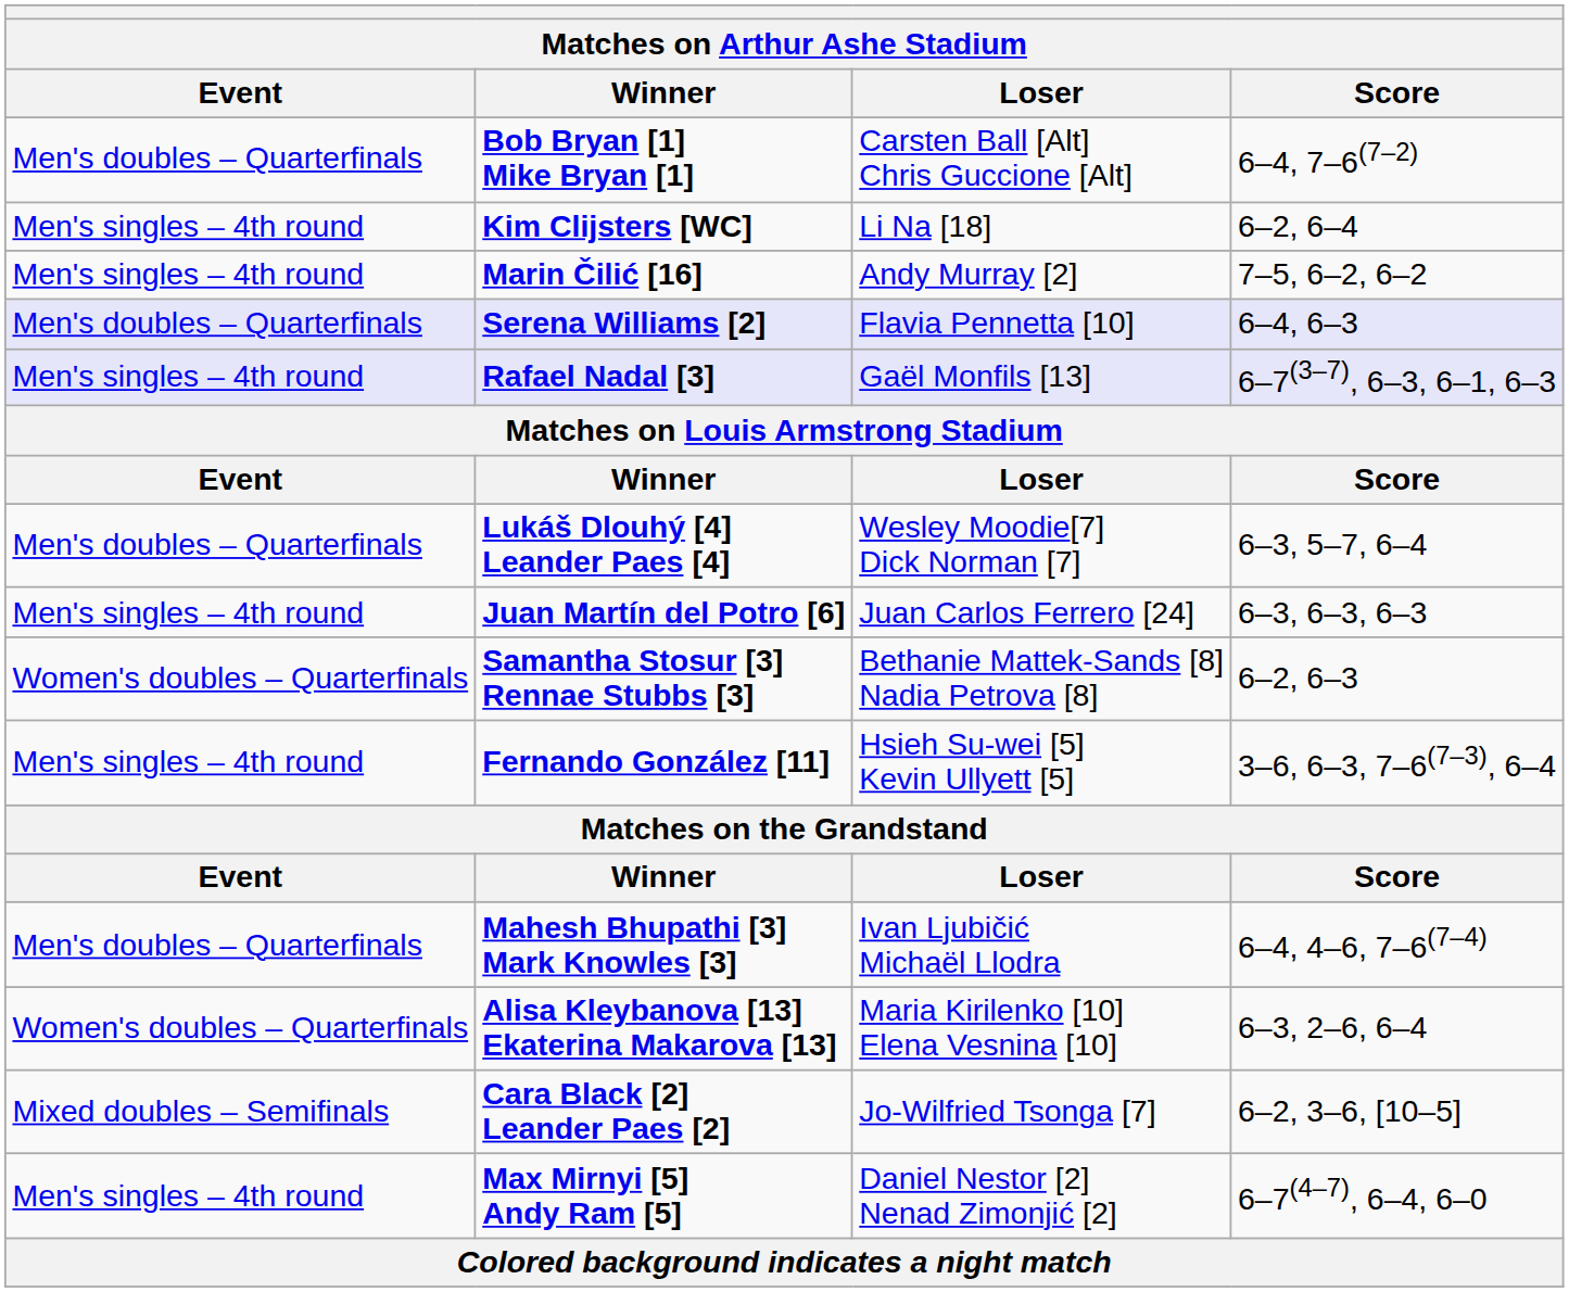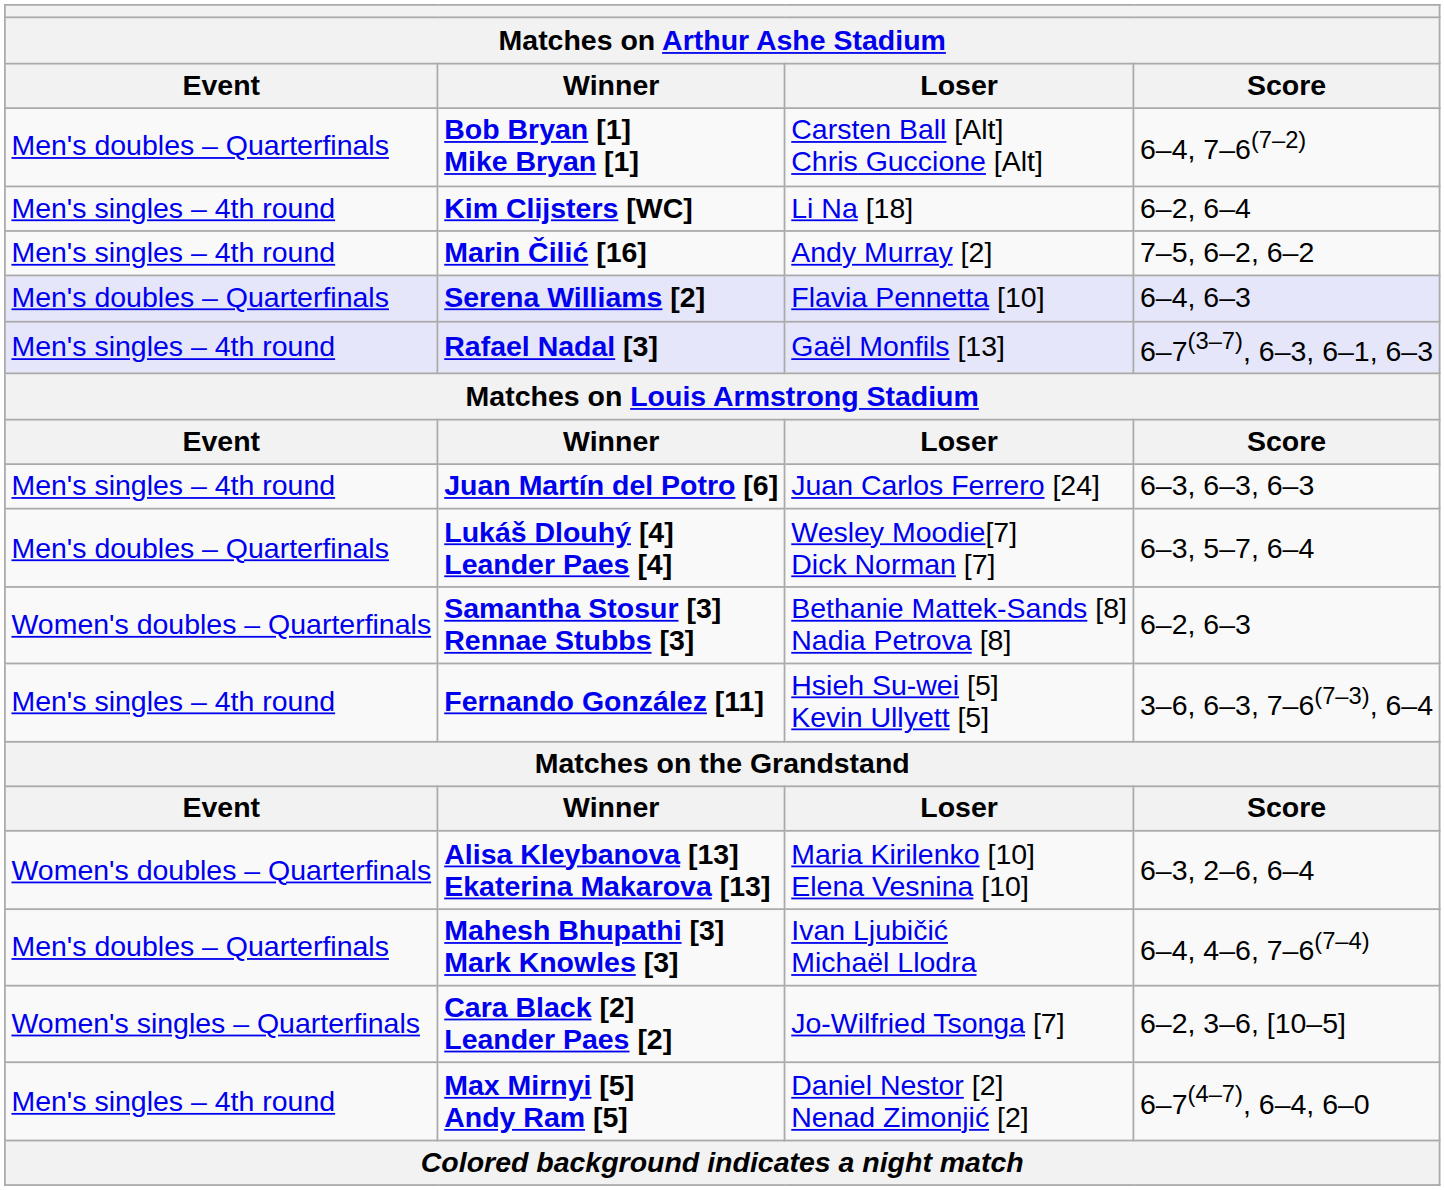 <table class="wikitable collapsible uncollapsed">
 <tr>
 <th colspan=4></th>
 </tr>
 <tr>
 <th colspan=4><strong>Matches on <a href='#'>Arthur Ashe Stadium</a></strong></th>
 </tr>
 <tr>
 <th>Event</th>
 <th>Winner</th>
 <th>Loser</th>
 <th>Score</th>
 </tr>
 <tr align=left>
 <td><a href='#'>Men's doubles – Quarterfinals</a></td>
 <td> <strong><a href='#'>Bob Bryan</a> [1]<br> <a href='#'>Mike Bryan</a> [1]</strong></td>
 <td> <a href='#'>Carsten Ball</a> [Alt]<br> <a href='#'>Chris Guccione</a> [Alt]</td>
 <td>6–4, 7–6<sup>(7–2)</sup></td>
 </tr>
 <tr align=left>
 <td><a href='#'>Men's singles – 4th round</a></td>
 <td> <strong><a href='#'>Kim Clijsters</a> [WC]</strong></td>
 <td> <a href='#'>Li Na</a> [18]</td>
 <td>6–2, 6–4</td>
 </tr>
 <tr align=left>
 <td><a href='#'>Men's singles – 4th round</a></td>
 <td> <strong><a href='#'>Marin Čilić</a> [16]</strong></td>
 <td> <a href='#'>Andy Murray</a> [2]</td>
 <td>7–5, 6–2, 6–2</td>
 </tr>
 <tr style="text-align:left; background:lavender;">
 <td><a href='#'>Men's doubles – Quarterfinals</a></td>
 <td> <strong><a href='#'>Serena Williams</a> [2]</strong></td>
 <td> <a href='#'>Flavia Pennetta</a> [10]</td>
 <td>6–4, 6–3</td>
 </tr>
 <tr style="text-align:left; background:lavender;">
 <td><a href='#'>Men's singles – 4th round</a></td>
 <td> <strong><a href='#'>Rafael Nadal</a> [3]</strong></td>
 <td> <a href='#'>Gaël Monfils</a> [13]</td>
 <td>6–7<sup>(3–7)</sup>, 6–3, 6–1, 6–3</td>
 </tr>
 <tr>
 <th colspan=4><strong>Matches on <a href='#'>Louis Armstrong Stadium</a></strong></th>
 </tr>
 <tr>
 <th>Event</th>
 <th>Winner</th>
 <th>Loser</th>
 <th>Score</th>
 </tr>
 <tr align=left>
+<td><a href='#'>Men's singles – 4th round</a></td>
+<td> <strong><a href='#'>Juan Martín del Potro</a> [6]</strong></td>
+<td> <a href='#'>Juan Carlos Ferrero</a> [24]</td>
+<td>6–3, 6–3, 6–3</td>
+</tr>
+<tr align=left>
 <td><a href='#'>Men's doubles – Quarterfinals</a></td>
 <td> <strong><a href='#'>Lukáš Dlouhý</a> [4]<br> <a href='#'>Leander Paes</a> [4]</strong></td>
 <td> <a href='#'>Wesley Moodie</a>[7]<br> <a href='#'>Dick Norman</a> [7]</td>
 <td>6–3, 5–7, 6–4</td>
-</tr>
-<tr align=left>
-<td><a href='#'>Men's singles – 4th round</a></td>
-<td> <strong><a href='#'>Juan Martín del Potro</a> [6]</strong></td>
-<td> <a href='#'>Juan Carlos Ferrero</a> [24]</td>
-<td>6–3, 6–3, 6–3</td>
 </tr>
 <tr align=left>
 <td><a href='#'>Women's doubles – Quarterfinals</a></td>
 <td> <strong><a href='#'>Samantha Stosur</a> [3]<br> <a href='#'>Rennae Stubbs</a> [3]</strong></td>
 <td> <a href='#'>Bethanie Mattek-Sands</a> [8]<br> <a href='#'>Nadia Petrova</a> [8]</td>
 <td>6–2, 6–3</td>
 </tr>
 <tr align=left>
 <td><a href='#'>Men's singles – 4th round</a></td>
 <td> <strong><a href='#'>Fernando González</a> [11]</strong></td>
 <td> <a href='#'>Hsieh Su-wei</a> [5]<br> <a href='#'>Kevin Ullyett</a> [5]</td>
 <td>3–6, 6–3, 7–6<sup>(7–3)</sup>, 6–4</td>
 </tr>
 <tr>
 <th colspan=4><strong>Matches on the Grandstand</strong></th>
 </tr>
 <tr>
 <th>Event</th>
 <th>Winner</th>
 <th>Loser</th>
 <th>Score</th>
 </tr>
 <tr align=left>
+<td><a href='#'>Women's doubles – Quarterfinals</a></td>
+<td> <strong><a href='#'>Alisa Kleybanova</a> [13]<br> <a href='#'>Ekaterina Makarova</a> [13]</strong></td>
+<td> <a href='#'>Maria Kirilenko</a> [10]<br> <a href='#'>Elena Vesnina</a> [10]</td>
+<td>6–3, 2–6, 6–4</td>
+</tr>
+<tr align=left>
 <td><a href='#'>Men's doubles – Quarterfinals</a></td>
 <td> <strong><a href='#'>Mahesh Bhupathi</a> [3]<br> <a href='#'>Mark Knowles</a> [3]</strong></td>
 <td> <a href='#'>Ivan Ljubičić</a><br> <a href='#'>Michaël Llodra</a></td>
 <td>6–4, 4–6, 7–6<sup>(7–4)</sup></td>
 </tr>
 <tr align=left>
-<td><a href='#'>Women's doubles – Quarterfinals</a></td>
-<td> <strong><a href='#'>Alisa Kleybanova</a> [13]<br> <a href='#'>Ekaterina Makarova</a> [13]</strong></td>
-<td> <a href='#'>Maria Kirilenko</a> [10]<br> <a href='#'>Elena Vesnina</a> [10]</td>
-<td>6–3, 2–6, 6–4</td>
-</tr>
-<tr align=left>
-<td><a href='#'>Mixed doubles – Semifinals</a></td>
+<td><a href='#'>Women's singles – Quarterfinals</a></td>
 <td> <strong><a href='#'>Cara Black</a> [2]<br> <a href='#'>Leander Paes</a> [2]</strong></td>
 <td> <a href='#'>Jo-Wilfried Tsonga</a> [7]</td>
 <td>6–2, 3–6, [10–5]</td>
 </tr>
 <tr align=left>
 <td><a href='#'>Men's singles – 4th round</a></td>
 <td> <strong><a href='#'>Max Mirnyi</a> [5]<br> <a href='#'>Andy Ram</a> [5]</strong></td>
 <td> <a href='#'>Daniel Nestor</a> [2]<br> <a href='#'>Nenad Zimonjić</a> [2]</td>
 <td>6–7<sup>(4–7)</sup>, 6–4, 6–0</td>
 </tr>
 <tr>
 <th colspan=4><em>Colored background indicates a night match</em></th>
 </tr>
 </table>
